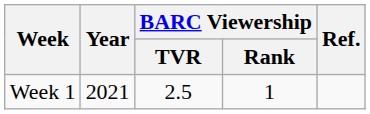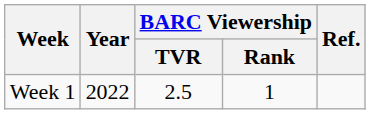 <table class="wikitable" style="text-align:center">
 <tr>
 <th rowspan="2">Week</th>
 <th rowspan="2">Year</th>
 <th colspan="2"><a href='#'>BARC</a> Viewership</th>
 <th rowspan="2">Ref.</th>
 </tr>
 <tr>
 <th>TVR</th>
 <th>Rank</th>
 </tr>
 <tr>
 <td>Week 1</td>
-<td>2021</td>
+<td>2022</td>
 <td>2.5</td>
 <td>1</td>
 <td></td>
 </tr>
 </table>
